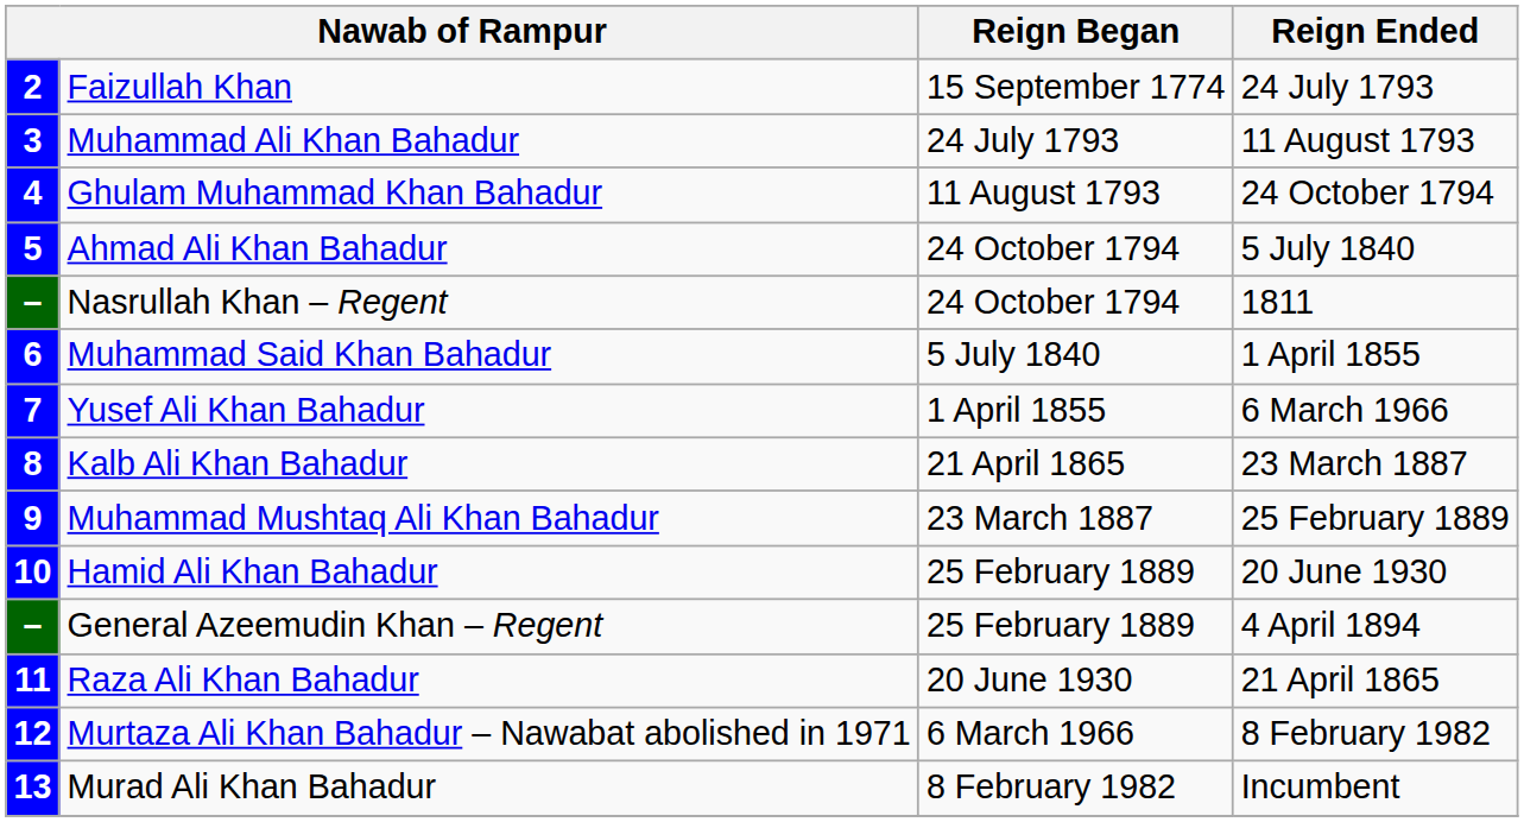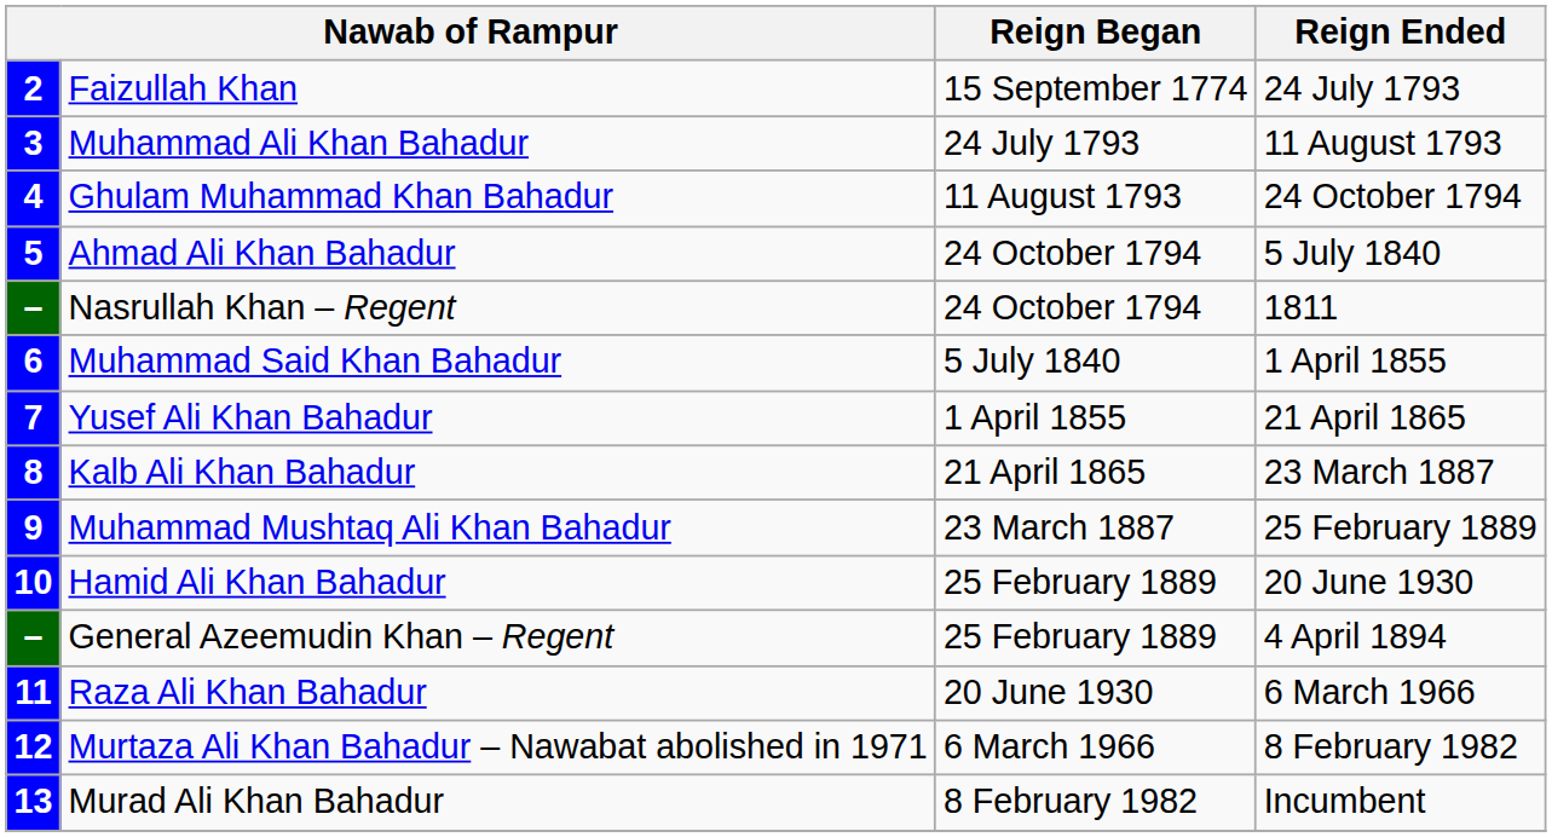 <table class="wikitable">
 <tr>
 <th colspan=2>Nawab of Rampur</th>
 <th>Reign Began</th>
 <th>Reign Ended</th>
 </tr>
 <tr>
 <th style="background:Blue;color:white;">2</th>
 <td><a href='#'>Faizullah Khan</a></td>
 <td>15 September 1774</td>
 <td>24 July 1793</td>
 </tr>
 <tr>
 <th style="background:Blue;color:white;">3</th>
 <td><a href='#'>Muhammad Ali Khan Bahadur</a></td>
 <td>24 July 1793</td>
 <td>11 August 1793</td>
 </tr>
 <tr>
 <th style="background:Blue;color:white;">4</th>
 <td><a href='#'>Ghulam Muhammad Khan Bahadur</a></td>
 <td>11 August 1793</td>
 <td>24 October 1794</td>
 </tr>
 <tr>
 <th style="background:Blue;color:white;">5</th>
 <td><a href='#'>Ahmad Ali Khan Bahadur</a></td>
 <td>24 October 1794</td>
 <td>5 July 1840</td>
 </tr>
 <tr>
 <th style="background:Darkgreen;color:white;">–</th>
 <td>Nasrullah Khan – <em>Regent </em></td>
 <td>24 October 1794</td>
 <td>1811</td>
 </tr>
 <tr>
 <th style="background:Blue;color:white;">6</th>
 <td><a href='#'>Muhammad Said Khan Bahadur</a></td>
 <td>5 July 1840</td>
 <td>1 April 1855</td>
 </tr>
 <tr>
 <th style="background:Blue;color:white;">7</th>
 <td><a href='#'>Yusef Ali Khan Bahadur</a></td>
 <td>1 April 1855</td>
-<td>6 March 1966</td>
+<td>21 April 1865</td>
 </tr>
 <tr>
 <th style="background:Blue;color:white;">8</th>
 <td><a href='#'>Kalb Ali Khan Bahadur</a></td>
 <td>21 April 1865</td>
 <td>23 March 1887</td>
 </tr>
 <tr>
 <th style="background:Blue;color:white;">9</th>
 <td><a href='#'>Muhammad Mushtaq Ali Khan Bahadur</a></td>
 <td>23 March 1887</td>
 <td>25 February 1889</td>
 </tr>
 <tr>
 <th style="background:Blue;color:white;">10</th>
 <td><a href='#'>Hamid Ali Khan Bahadur</a></td>
 <td>25 February 1889</td>
 <td>20 June 1930</td>
 </tr>
 <tr>
 <th style="background:Darkgreen;color:white;">–</th>
 <td>General Azeemudin Khan – <em>Regent</em></td>
 <td>25 February 1889</td>
 <td>4 April 1894</td>
 </tr>
 <tr>
 <th style="background:Blue;color:white;">11</th>
 <td><a href='#'>Raza Ali Khan Bahadur</a></td>
 <td>20 June 1930</td>
-<td>21 April 1865</td>
+<td>6 March 1966</td>
 </tr>
 <tr>
 <th style="background:Blue;color:white;">12</th>
 <td><a href='#'>Murtaza Ali Khan Bahadur</a> – Nawabat abolished in 1971</td>
 <td>6 March 1966</td>
 <td>8 February 1982</td>
 </tr>
 <tr>
 <th style="background:Blue;color:white;">13</th>
 <td>Murad Ali Khan Bahadur</td>
 <td>8 February 1982</td>
 <td>Incumbent</td>
 </tr>
 <tr>
 </tr>
 </table>
